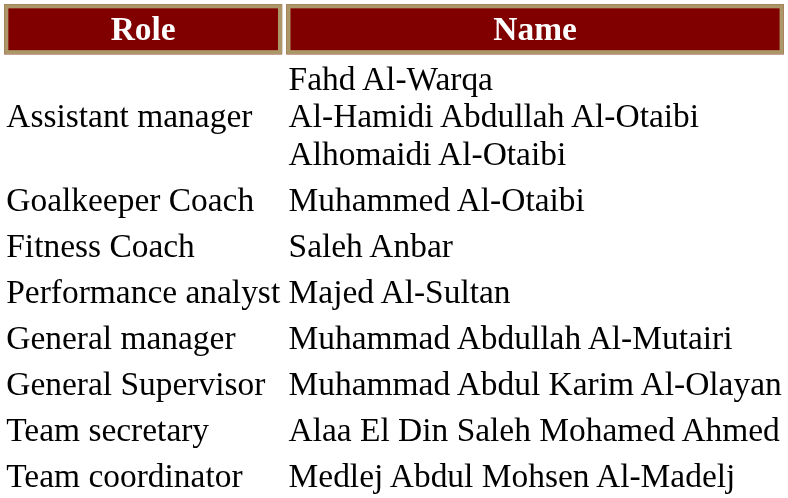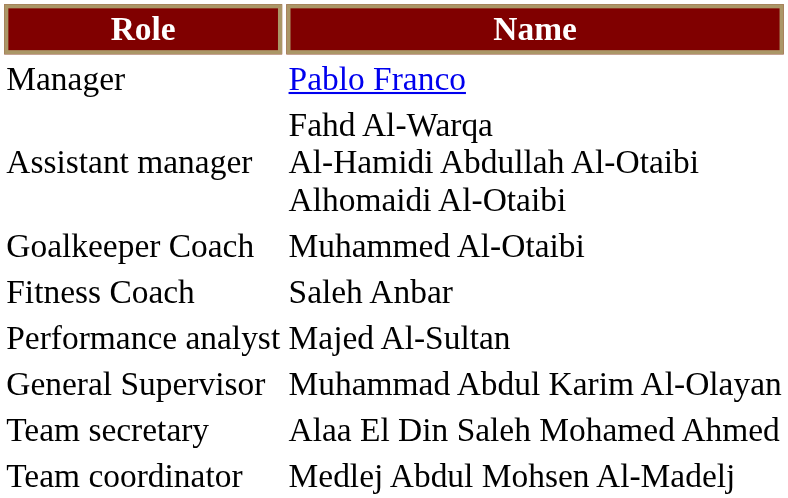 <table class="toccolours">
 <tr>
 <th style="color:#ffffff; background: #800000; border:2px solid #AB9767;">Role</th>
 <th style="color:#ffffff; background: #800000; border:2px solid #AB9767;">Name</th>
+</tr>
+<tr>
+<td>Manager</td>
+<td> <a href='#'>Pablo Franco</a></td>
 </tr>
 <tr>
 <td>Assistant manager</td>
 <td> Fahd Al-Warqa <br>  Al-Hamidi Abdullah Al-Otaibi <br>  Alhomaidi Al-Otaibi</td>
 </tr>
 <tr>
 <td>Goalkeeper Coach</td>
 <td> Muhammed Al-Otaibi</td>
 </tr>
 <tr>
 <td>Fitness Coach</td>
 <td> Saleh Anbar</td>
 </tr>
 <tr>
 <td>Performance analyst</td>
 <td> Majed Al-Sultan</td>
 </tr>
 <tr>
-<td>General manager</td>
-<td> Muhammad Abdullah Al-Mutairi</td>
-</tr>
-<tr>
 <td>General Supervisor</td>
 <td> Muhammad Abdul Karim Al-Olayan</td>
 </tr>
 <tr>
 <td>Team secretary</td>
 <td> Alaa El Din Saleh Mohamed Ahmed</td>
 </tr>
 <tr>
 <td>Team coordinator</td>
 <td> Medlej Abdul Mohsen Al-Madelj</td>
 </tr>
 </table>
